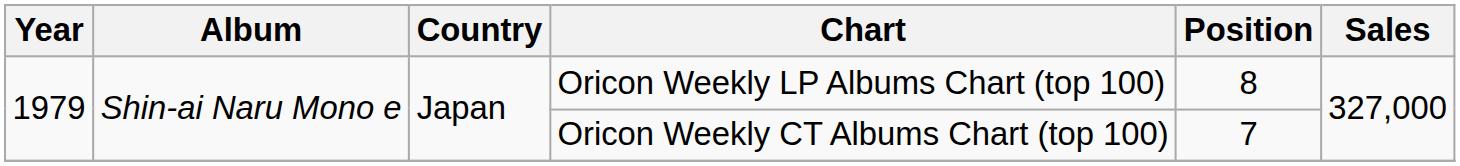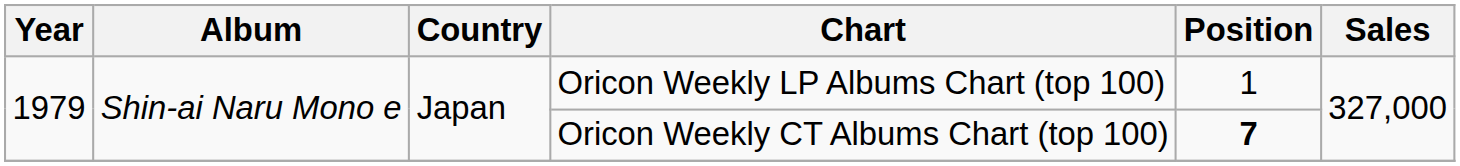 <table class="wikitable">
 <tr>
 <th>Year</th>
 <th>Album</th>
 <th>Country</th>
 <th>Chart</th>
 <th>Position</th>
 <th>Sales</th>
 </tr>
 <tr>
 <td rowspan=2>1979</td>
 <td rowspan=2><em>Shin-ai Naru Mono e</em></td>
 <td rowspan=2>Japan</td>
 <td>Oricon Weekly LP Albums Chart (top 100)</td>
-<td align="center">8</td>
+<td align="center">1</td>
 <td rowspan=2>327,000</td>
 </tr>
 <tr>
 <td>Oricon Weekly CT Albums Chart (top 100)</td>
-<td align="center">7</td>
+<td align="center"><strong>7</strong></td>
 </tr>
 <tr>
 </tr>
 </table>
